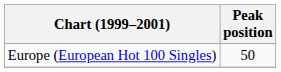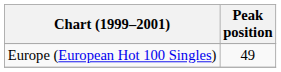 <table class="wikitable sortable">
 <tr>
 <th>Chart (1999–2001)</th>
 <th>Peak<br>position</th>
 </tr>
 <tr>
 </tr>
 <tr>
 </tr>
 <tr>
 <td>Europe (<a href='#'>European Hot 100 Singles</a>)</td>
-<td style="text-align:center;">50</td>
+<td style="text-align:center;">49</td>
 </tr>
 <tr>
 </tr>
 <tr>
 </tr>
 <tr>
 </tr>
 <tr>
 </tr>
 <tr>
 </tr>
 <tr>
 </tr>
 <tr>
 </tr>
 <tr>
 </tr>
 <tr>
 </tr>
 <tr>
 </tr>
 </table>
